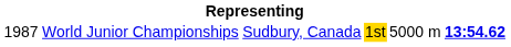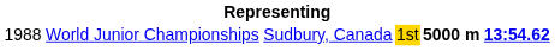 <table>
 <tr>
 <th colspan="6">Representing </th>
 </tr>
 <tr>
-<td>1987</td>
+<td>1988</td>
 <td><a href='#'>World Junior Championships</a></td>
 <td><a href='#'>Sudbury, Canada</a></td>
 <td bgcolor="gold">1st</td>
-<td>5000 m</td>
+<td><strong>5000 m</strong></td>
 <td><strong><a href='#'>13:54.62</a></strong></td>
 </tr>
 </table>
